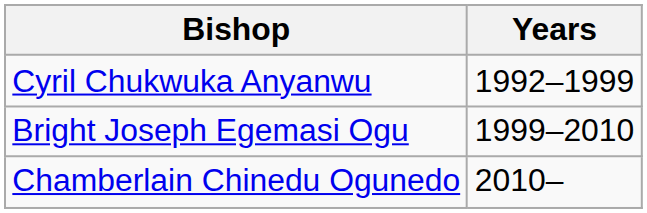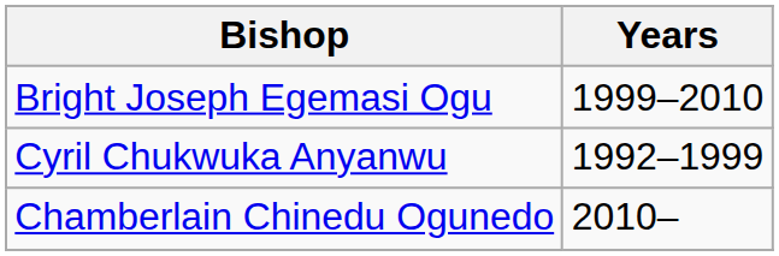 <table class="wikitable">
 <tr>
 <th>Bishop</th>
 <th>Years</th>
 </tr>
 <tr>
+<td><a href='#'>Bright Joseph Egemasi Ogu</a></td>
+<td>1999–2010</td>
+</tr>
+<tr>
 <td><a href='#'>Cyril Chukwuka Anyanwu</a></td>
 <td>1992–1999</td>
-</tr>
-<tr>
-<td><a href='#'>Bright Joseph Egemasi Ogu</a></td>
-<td>1999–2010</td>
 </tr>
 <tr>
 <td><a href='#'>Chamberlain Chinedu Ogunedo</a></td>
 <td>2010–</td>
 </tr>
 </table>
